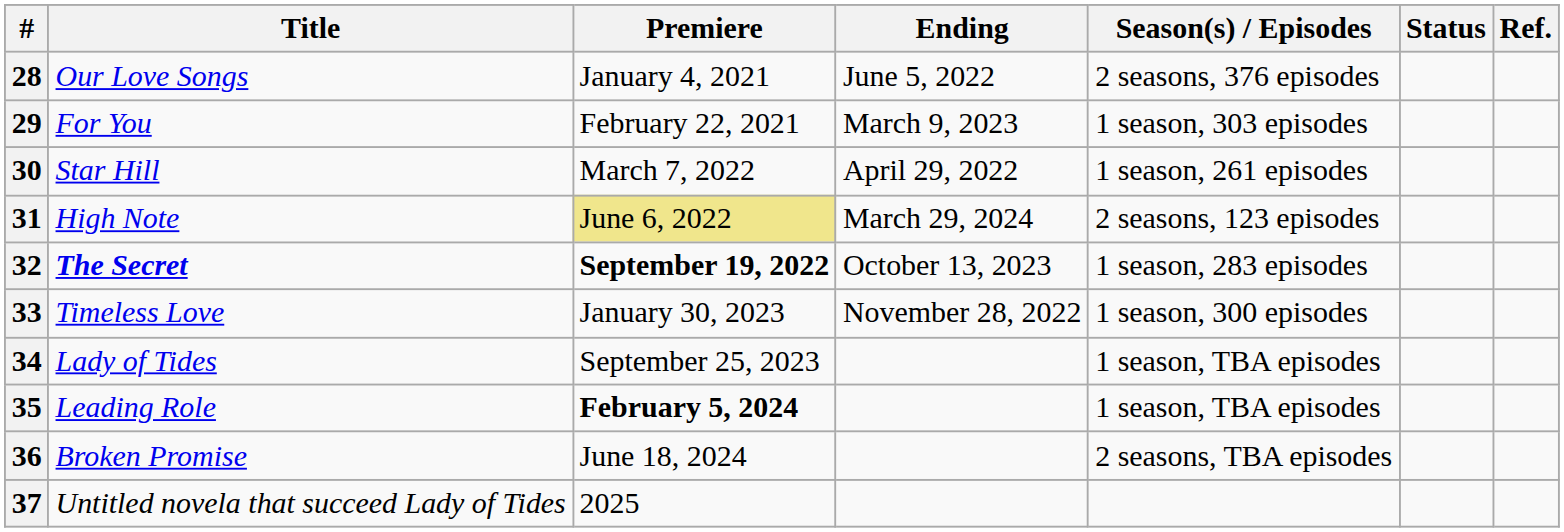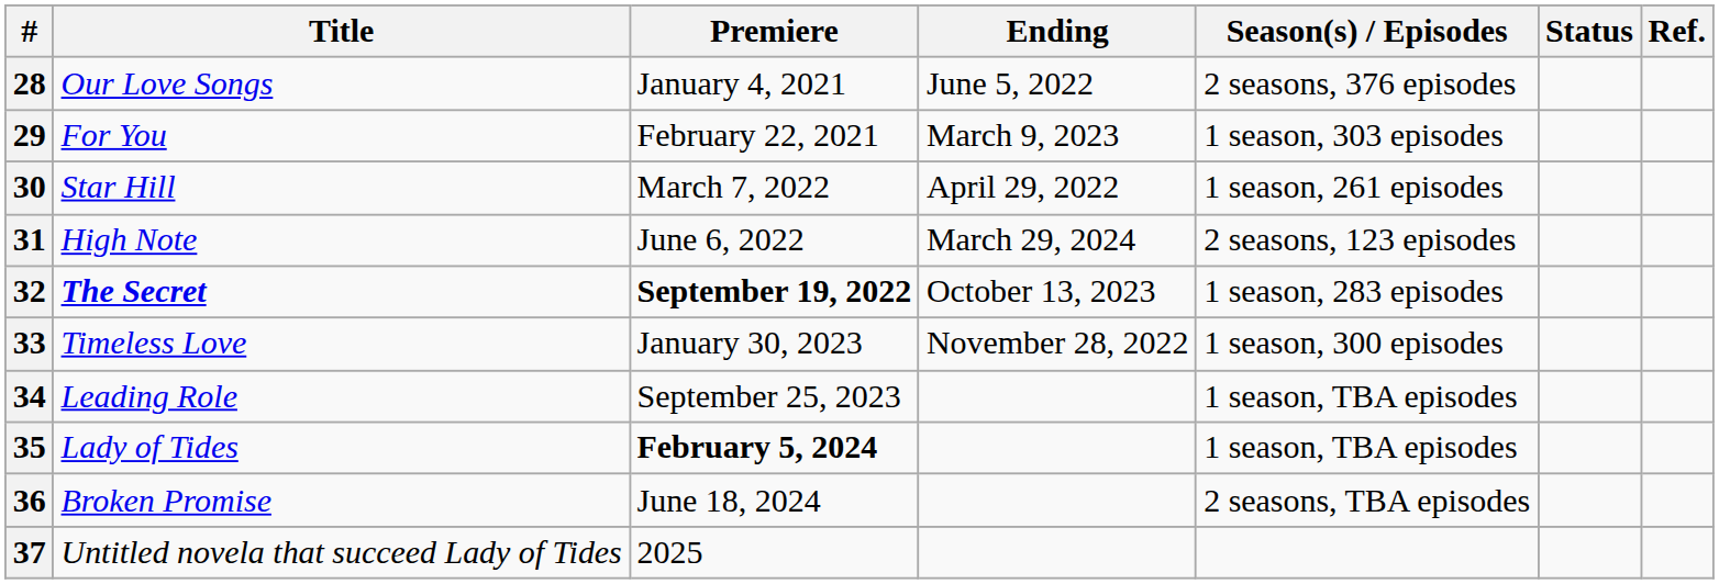 <table class="wikitable">
 <tr>
 <th>#</th>
 <th>Title</th>
 <th>Premiere</th>
 <th>Ending</th>
 <th>Season(s) / Episodes</th>
 <th>Status</th>
 <th>Ref.</th>
 </tr>
 <tr>
 <th>28</th>
 <td><em><a href='#'>Our Love Songs</a></em></td>
 <td>January 4, 2021</td>
 <td>June 5, 2022</td>
 <td>2 seasons, 376 episodes</td>
 <td></td>
 <td></td>
 </tr>
 <tr>
 <th>29</th>
 <td><em><a href='#'>For You</a></em></td>
 <td>February 22, 2021</td>
 <td>March 9, 2023</td>
 <td>1 season, 303 episodes</td>
 <td></td>
 <td></td>
 </tr>
 <tr>
 <th>30</th>
 <td><em><a href='#'>Star Hill</a></em></td>
 <td>March 7, 2022</td>
 <td>April 29, 2022</td>
 <td>1 season, 261 episodes</td>
 <td></td>
 <td></td>
 </tr>
 <tr>
 <th>31</th>
 <td><em><a href='#'>High Note</a></em></td>
-<td style="background: khaki;">June 6, 2022</td>
+<td>June 6, 2022</td>
 <td>March 29, 2024</td>
 <td>2 seasons, 123 episodes</td>
 <td></td>
 <td></td>
 </tr>
 <tr>
 <th>32</th>
 <td><strong><em><a href='#'>The Secret</a></em></strong></td>
 <td><strong>September 19, 2022</strong></td>
 <td>October 13, 2023</td>
 <td>1 season, 283 episodes</td>
 <td></td>
 <td></td>
 </tr>
 <tr>
 <th>33</th>
 <td><em><a href='#'>Timeless Love</a></em></td>
 <td>January 30, 2023</td>
 <td>November 28, 2022</td>
 <td>1 season, 300 episodes</td>
 <td></td>
 <td></td>
 </tr>
 <tr>
 <th>34</th>
-<td><em><a href='#'>Lady of Tides</a></em></td>
+<td><em><a href='#'>Leading Role</a></em></td>
 <td>September 25, 2023</td>
 <td></td>
 <td>1 season, TBA episodes</td>
 <td></td>
 <td></td>
 </tr>
 <tr>
 <th>35</th>
-<td><em><a href='#'>Leading Role</a></em></td>
+<td><em><a href='#'>Lady of Tides</a></em></td>
 <td><strong>February 5, 2024</strong></td>
 <td></td>
 <td>1 season, TBA episodes</td>
 <td></td>
 <td></td>
 </tr>
 <tr>
 <th>36</th>
 <td><em><a href='#'>Broken Promise</a></em></td>
 <td>June 18, 2024</td>
 <td></td>
 <td>2 seasons, TBA episodes</td>
 <td></td>
 <td></td>
 </tr>
 <tr>
 <th>37</th>
 <td><em>Untitled novela that succeed Lady of Tides</em></td>
 <td>2025</td>
 <td></td>
 <td></td>
 <td></td>
 <td></td>
 </tr>
 </table>
